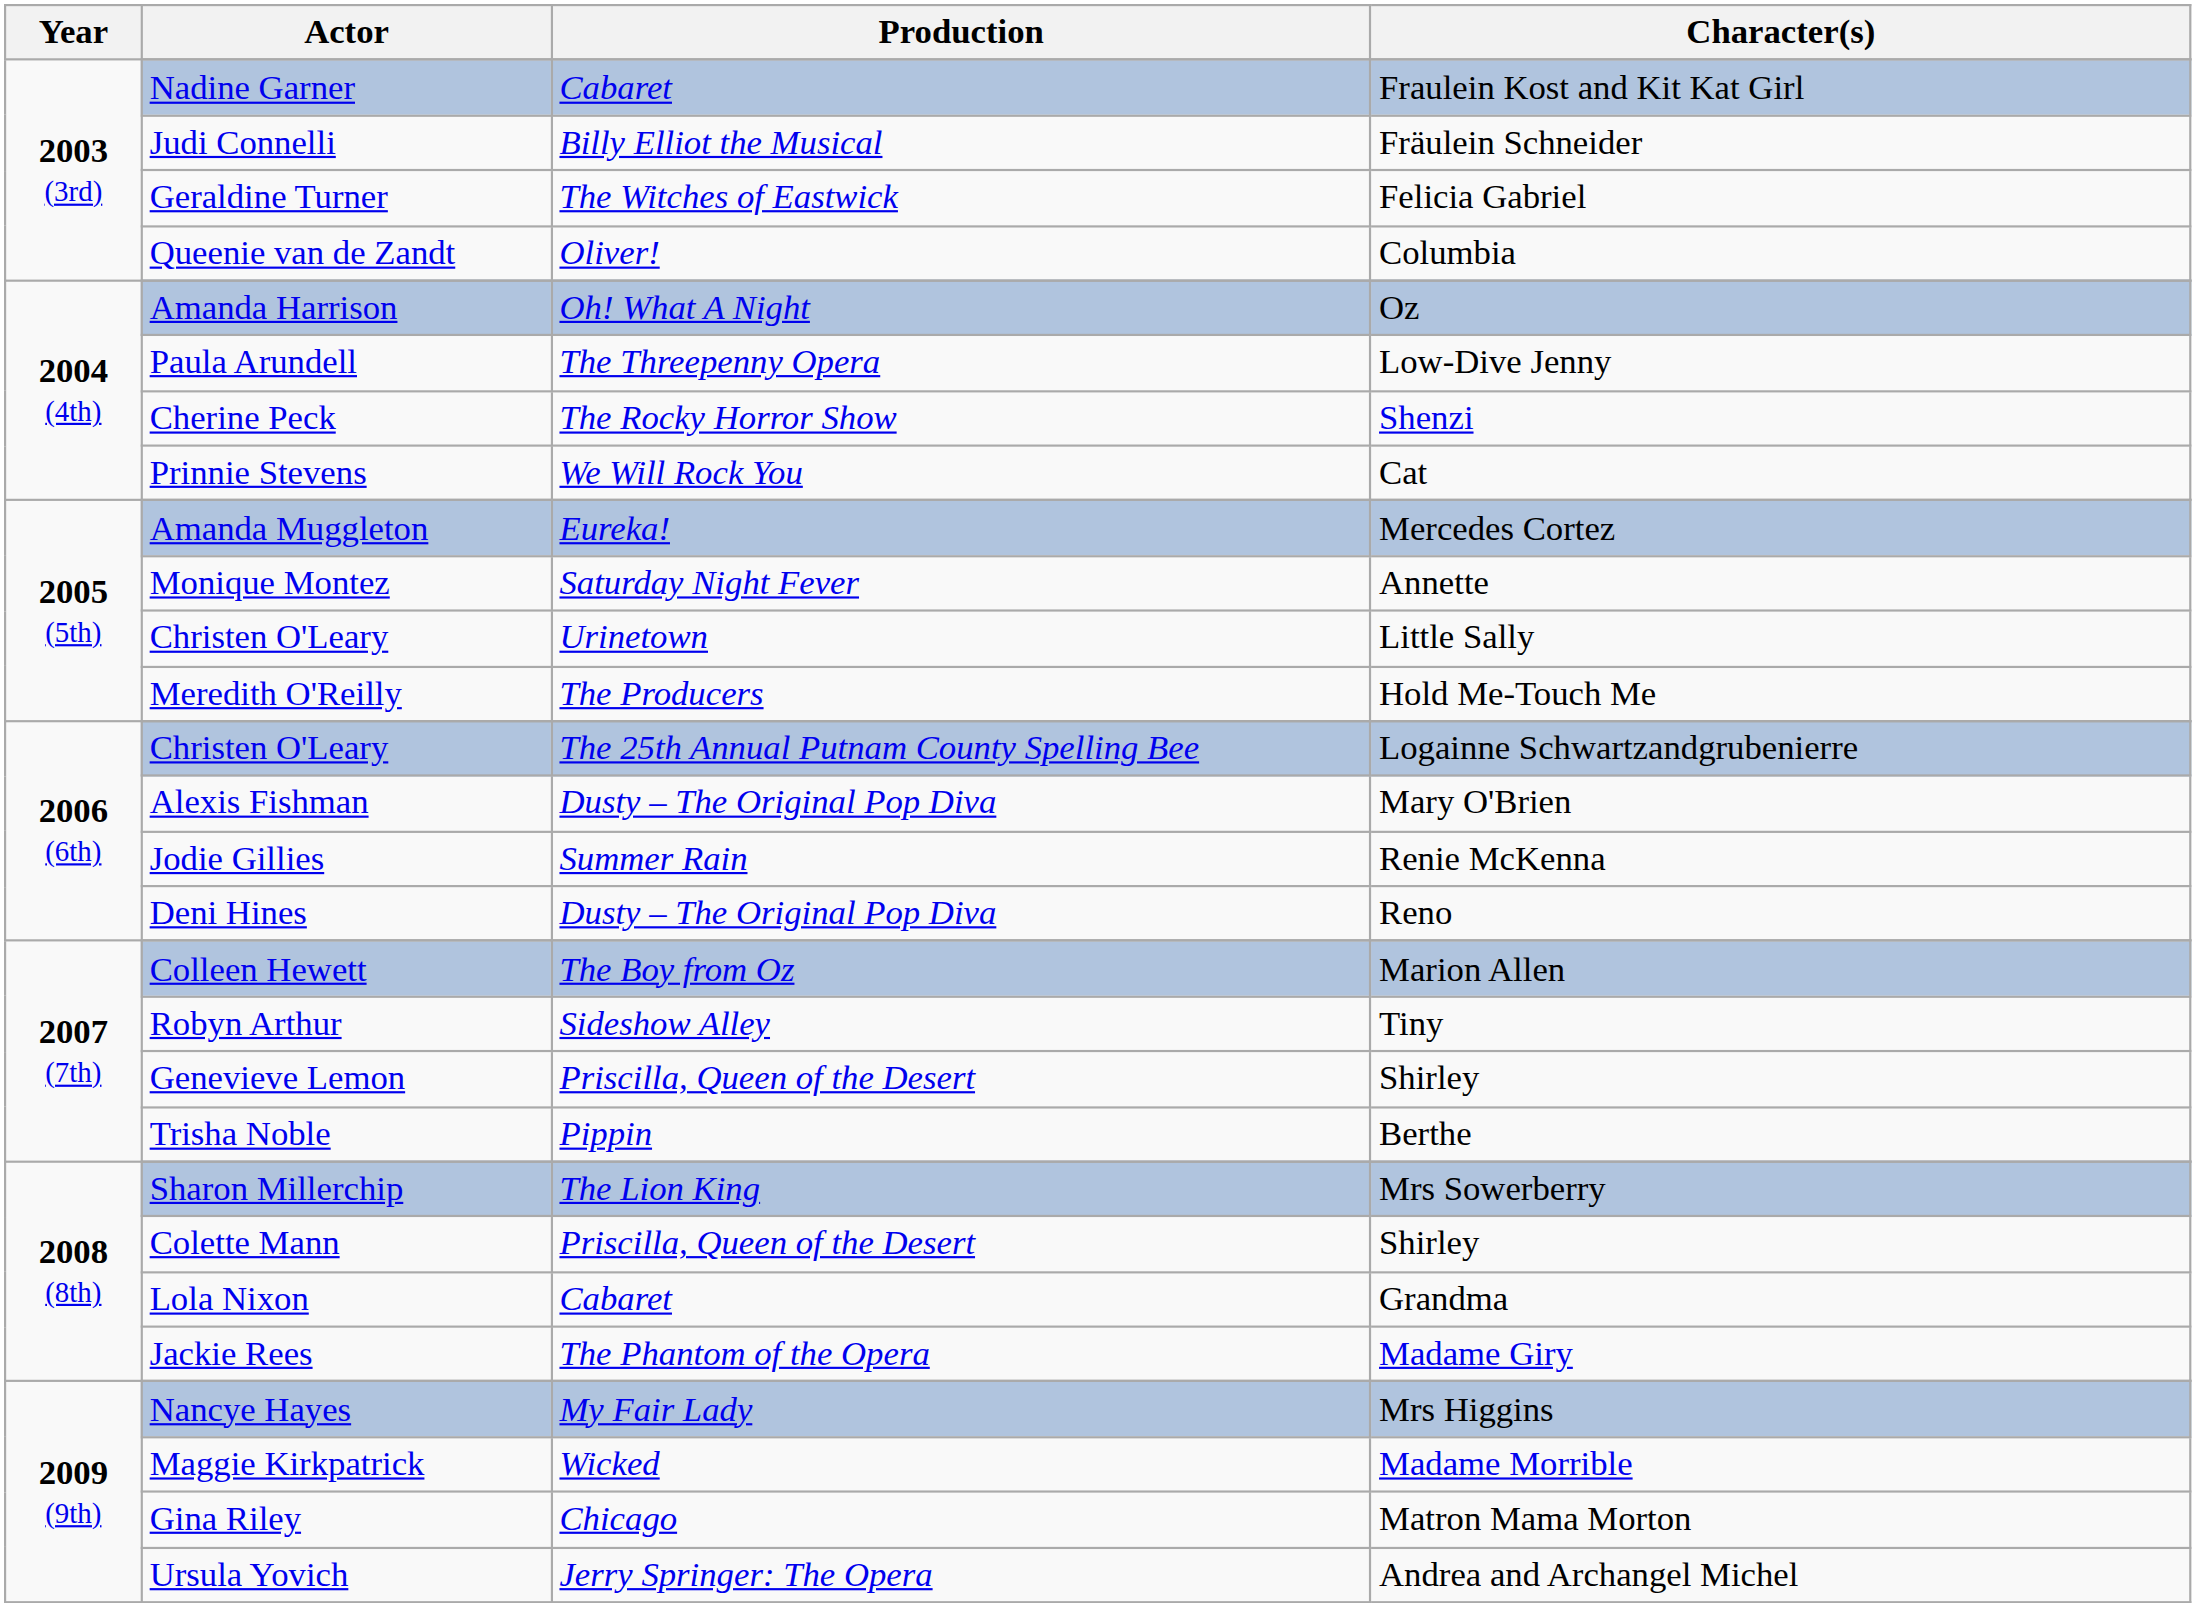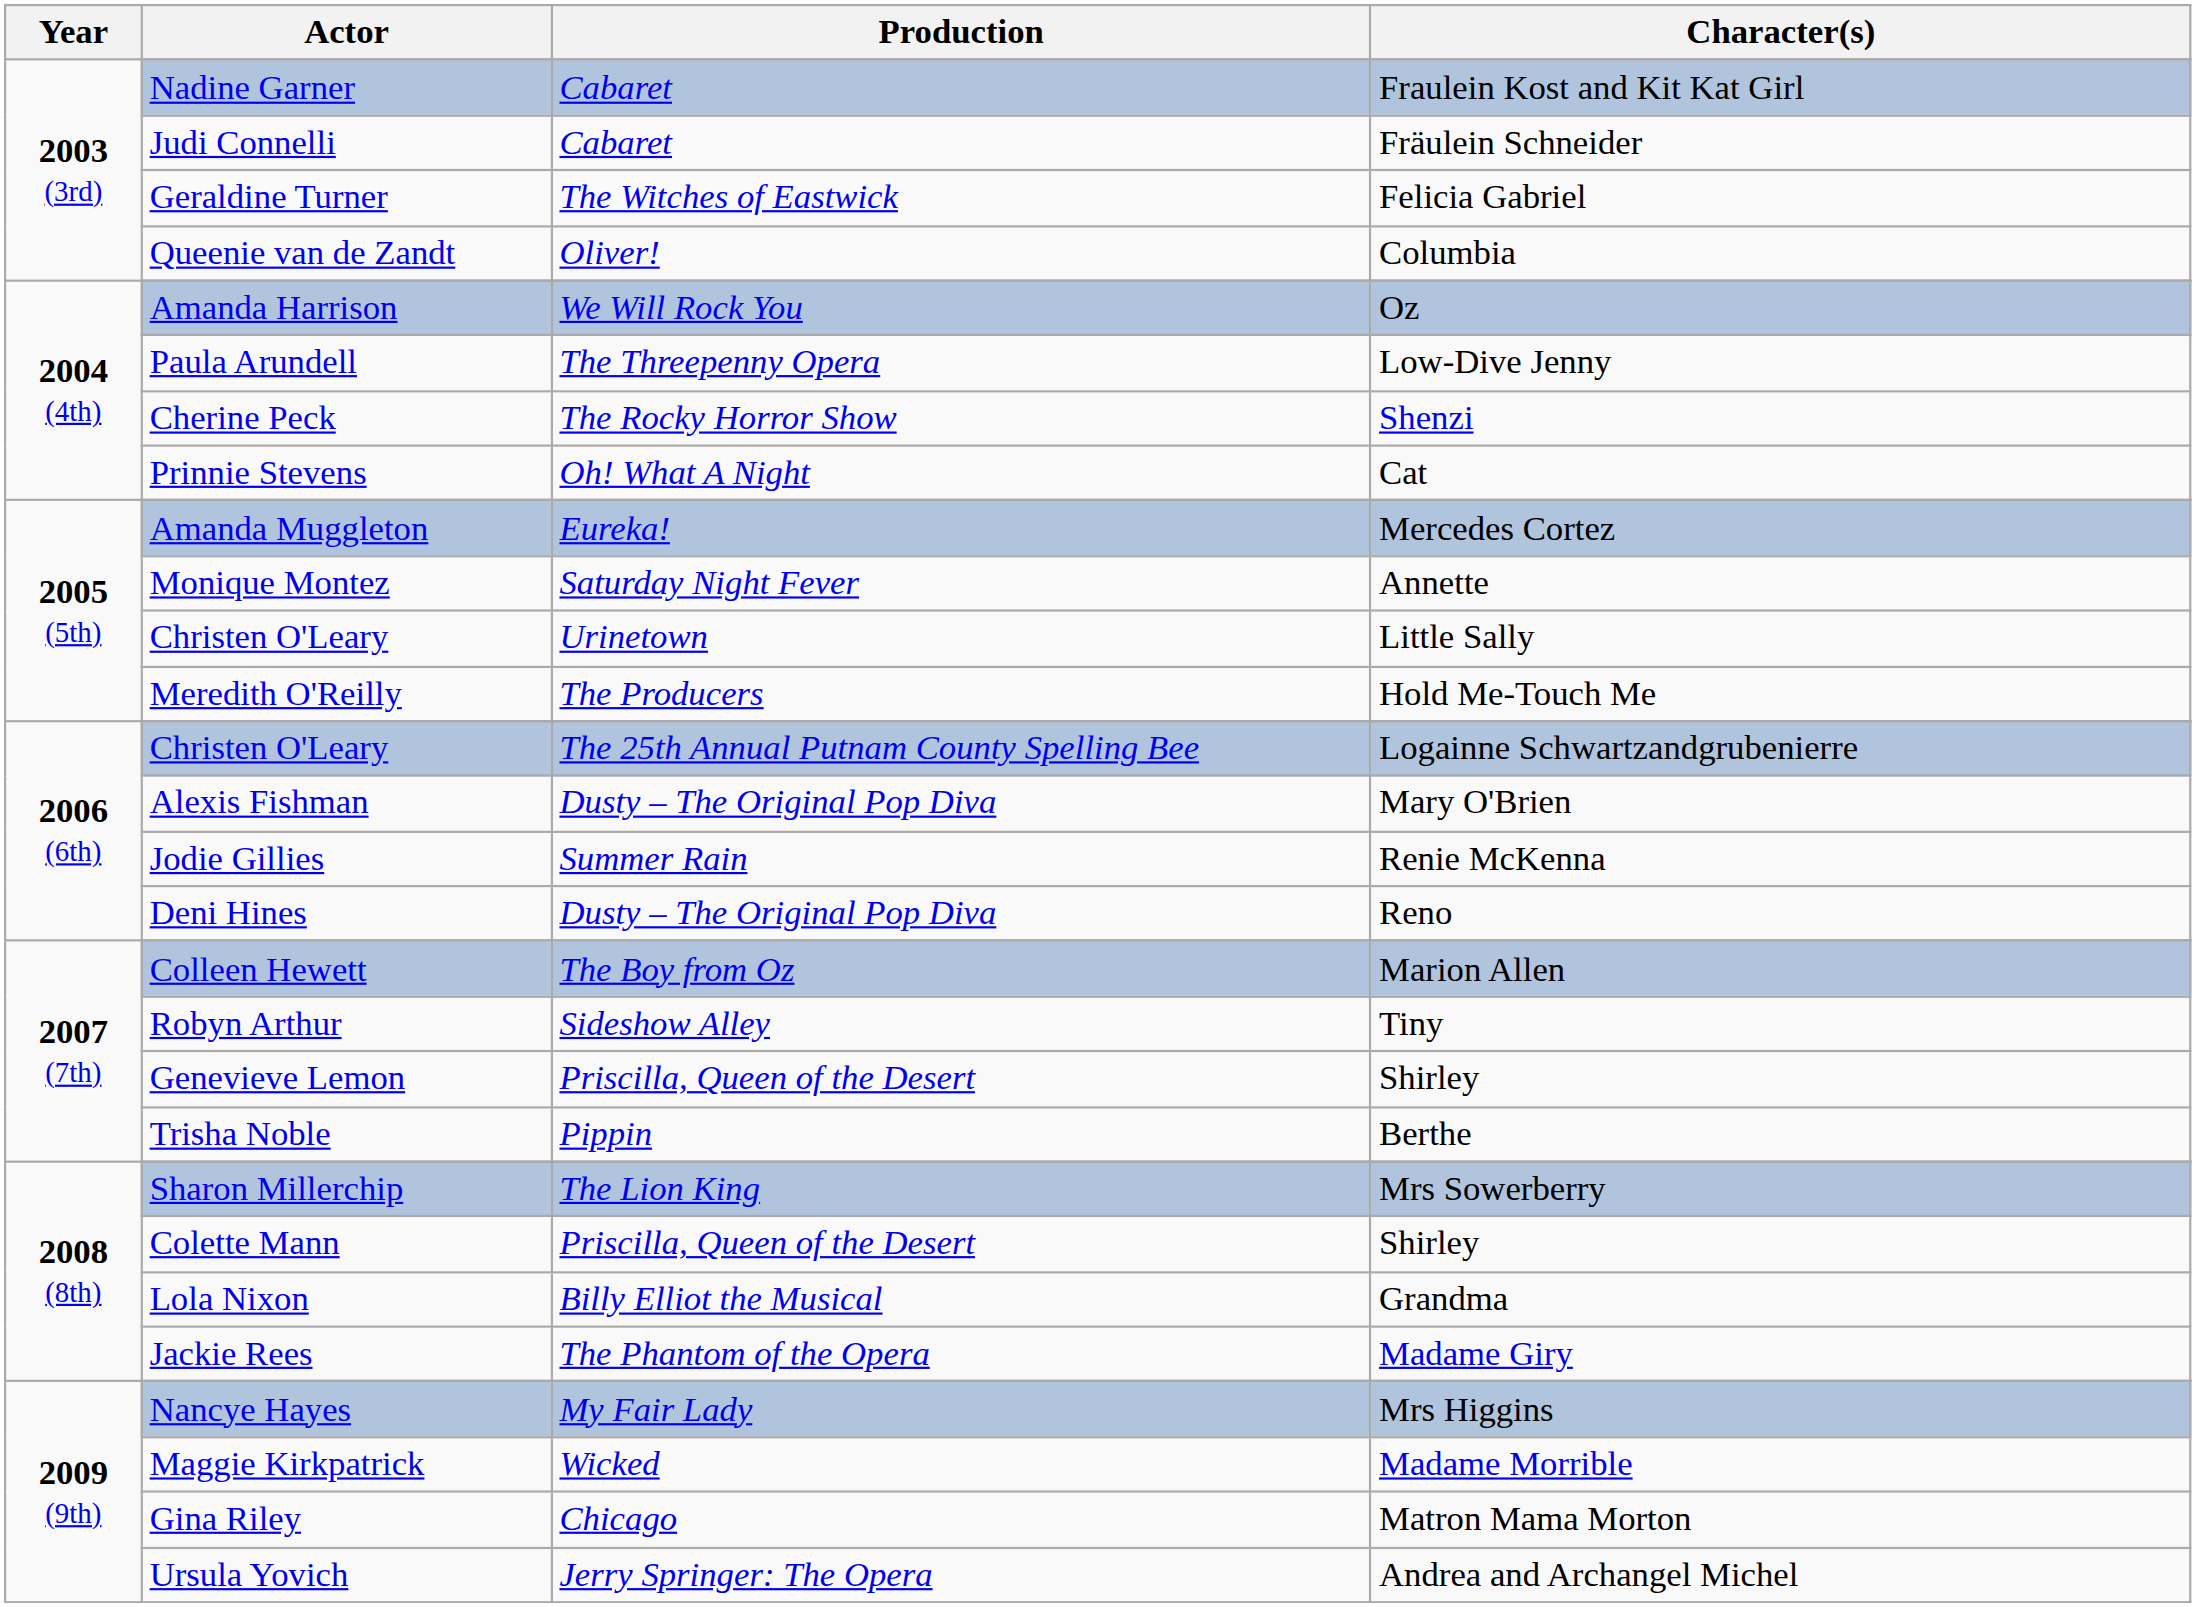 <table class="sortable wikitable">
 <tr>
 <th width="5%">Year</th>
 <th width="15%">Actor</th>
 <th width="30%">Production</th>
 <th width="30%">Character(s)</th>
 </tr>
 <tr>
 <td rowspan="5" align="center"><strong>2003</strong><br><small><a href='#'>(3rd)</a></small></td>
 </tr>
 <tr style="background:#B0C4DE">
 <td><a href='#'>Nadine Garner</a></td>
 <td><em><a href='#'>Cabaret</a></em></td>
 <td>Fraulein Kost and Kit Kat Girl</td>
 </tr>
 <tr>
 <td><a href='#'>Judi Connelli</a></td>
-<td><em><a href='#'>Billy Elliot the Musical</a></em></td>
+<td><em><a href='#'>Cabaret</a></em></td>
 <td>Fräulein Schneider</td>
 </tr>
 <tr>
 <td><a href='#'>Geraldine Turner</a></td>
 <td><em><a href='#'>The Witches of Eastwick</a></em></td>
 <td>Felicia Gabriel</td>
 </tr>
 <tr>
 <td><a href='#'>Queenie van de Zandt</a></td>
 <td><em><a href='#'>Oliver!</a></em></td>
 <td>Columbia</td>
 </tr>
 <tr>
 <td rowspan="5" align="center"><strong>2004</strong><br><small><a href='#'>(4th)</a></small></td>
 </tr>
 <tr style="background:#B0C4DE">
 <td><a href='#'>Amanda Harrison</a></td>
-<td><em><a href='#'>Oh! What A Night</a></em></td>
+<td><em><a href='#'>We Will Rock You</a></em></td>
 <td>Oz</td>
 </tr>
 <tr>
 <td><a href='#'>Paula Arundell</a></td>
 <td><em><a href='#'>The Threepenny Opera</a></em></td>
 <td>Low-Dive Jenny</td>
 </tr>
 <tr>
 <td><a href='#'>Cherine Peck</a></td>
 <td><em><a href='#'>The Rocky Horror Show</a></em></td>
 <td><a href='#'>Shenzi</a></td>
 </tr>
 <tr>
 <td><a href='#'>Prinnie Stevens</a></td>
-<td><em><a href='#'>We Will Rock You</a></em></td>
+<td><em><a href='#'>Oh! What A Night</a></em></td>
 <td>Cat</td>
 </tr>
 <tr>
 <td rowspan="5" align="center"><strong>2005</strong><br><small><a href='#'>(5th)</a></small></td>
 </tr>
 <tr style="background:#B0C4DE">
 <td><a href='#'>Amanda Muggleton</a></td>
 <td><em><a href='#'>Eureka!</a></em></td>
 <td>Mercedes Cortez</td>
 </tr>
 <tr>
 <td><a href='#'>Monique Montez</a></td>
 <td><em><a href='#'>Saturday Night Fever</a></em></td>
 <td>Annette</td>
 </tr>
 <tr>
 <td><a href='#'>Christen O'Leary</a></td>
 <td><em><a href='#'>Urinetown</a></em></td>
 <td>Little Sally</td>
 </tr>
 <tr>
 <td><a href='#'>Meredith O'Reilly</a></td>
 <td><em><a href='#'>The Producers</a></em></td>
 <td>Hold Me-Touch Me</td>
 </tr>
 <tr>
 <td rowspan="5" align="center"><strong>2006</strong><br><small><a href='#'>(6th)</a></small></td>
 </tr>
 <tr style="background:#B0C4DE">
 <td><a href='#'>Christen O'Leary</a></td>
 <td><em><a href='#'>The 25th Annual Putnam County Spelling Bee</a></em></td>
 <td>Logainne Schwartzandgrubenierre</td>
 </tr>
 <tr>
 <td><a href='#'>Alexis Fishman</a></td>
 <td><em><a href='#'>Dusty – The Original Pop Diva</a></em></td>
 <td>Mary O'Brien</td>
 </tr>
 <tr>
 <td><a href='#'>Jodie Gillies</a></td>
 <td><em><a href='#'>Summer Rain</a></em></td>
 <td>Renie McKenna</td>
 </tr>
 <tr>
 <td><a href='#'>Deni Hines</a></td>
 <td><em><a href='#'>Dusty – The Original Pop Diva</a></em></td>
 <td>Reno</td>
 </tr>
 <tr>
 <td rowspan="5" align="center"><strong>2007</strong><br><small><a href='#'>(7th)</a></small></td>
 </tr>
 <tr style="background:#B0C4DE">
 <td><a href='#'>Colleen Hewett</a></td>
 <td><em><a href='#'>The Boy from Oz</a></em></td>
 <td>Marion Allen</td>
 </tr>
 <tr>
 <td><a href='#'>Robyn Arthur</a></td>
 <td><em><a href='#'>Sideshow Alley</a></em></td>
 <td>Tiny</td>
 </tr>
 <tr>
 <td><a href='#'>Genevieve Lemon</a></td>
 <td><em><a href='#'>Priscilla, Queen of the Desert</a></em></td>
 <td>Shirley</td>
 </tr>
 <tr>
 <td><a href='#'>Trisha Noble</a></td>
 <td><em><a href='#'>Pippin</a></em></td>
 <td>Berthe</td>
 </tr>
 <tr>
 <td rowspan="5" align="center"><strong>2008</strong><br><small><a href='#'>(8th)</a></small></td>
 </tr>
 <tr style="background:#B0C4DE">
 <td><a href='#'>Sharon Millerchip</a></td>
 <td><em><a href='#'>The Lion King</a></em></td>
 <td>Mrs Sowerberry</td>
 </tr>
 <tr>
 <td><a href='#'>Colette Mann</a></td>
 <td><em><a href='#'>Priscilla, Queen of the Desert</a></em></td>
 <td>Shirley</td>
 </tr>
 <tr>
 <td><a href='#'>Lola Nixon</a></td>
-<td><em><a href='#'>Cabaret</a></em></td>
+<td><em><a href='#'>Billy Elliot the Musical</a></em></td>
 <td>Grandma</td>
 </tr>
 <tr>
 <td><a href='#'>Jackie Rees</a></td>
 <td><em><a href='#'>The Phantom of the Opera</a></em></td>
 <td><a href='#'>Madame Giry</a></td>
 </tr>
 <tr>
 <td rowspan="5" align="center"><strong>2009</strong><br><small><a href='#'>(9th)</a></small></td>
 </tr>
 <tr style="background:#B0C4DE">
 <td><a href='#'>Nancye Hayes</a></td>
 <td><em><a href='#'>My Fair Lady</a></em></td>
 <td>Mrs Higgins</td>
 </tr>
 <tr>
 <td><a href='#'>Maggie Kirkpatrick</a></td>
 <td><em><a href='#'>Wicked</a></em></td>
 <td><a href='#'>Madame Morrible</a></td>
 </tr>
 <tr>
 <td><a href='#'>Gina Riley</a></td>
 <td><em><a href='#'>Chicago</a></em></td>
 <td>Matron Mama Morton</td>
 </tr>
 <tr>
 <td><a href='#'>Ursula Yovich</a></td>
 <td><em><a href='#'>Jerry Springer: The Opera</a></em></td>
 <td>Andrea and Archangel Michel</td>
 </tr>
 </table>
